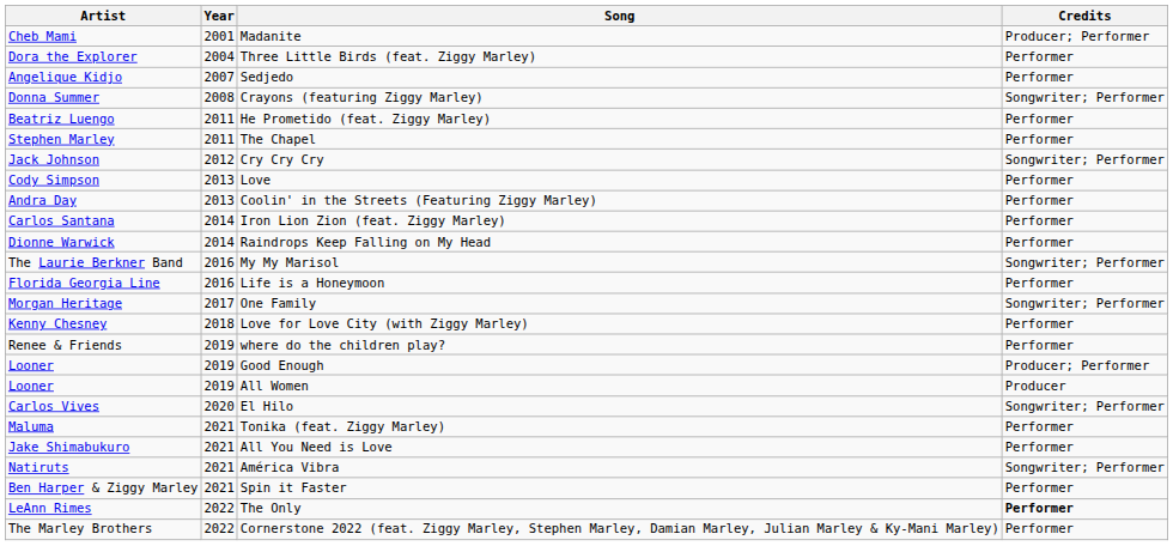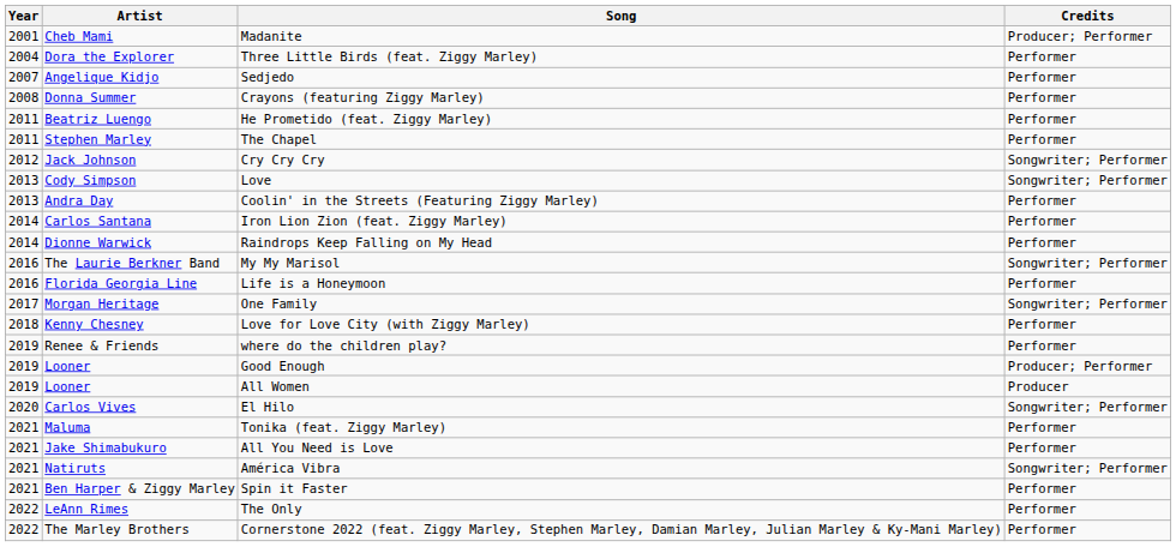 <table class="wikitable sortable">
 <tr>
+<th>Year</th>
 <th>Artist</th>
-<th>Year</th>
 <th>Song</th>
 <th>Credits</th>
 </tr>
 <tr>
+<td>2001</td>
 <td><a href='#'>Cheb Mami</a></td>
-<td>2001</td>
 <td>Madanite</td>
 <td>Producer; Performer</td>
 </tr>
 <tr>
+<td>2004</td>
 <td><a href='#'>Dora the Explorer</a></td>
-<td>2004</td>
 <td>Three Little Birds (feat. Ziggy Marley)</td>
 <td>Performer</td>
 </tr>
 <tr>
+<td>2007</td>
 <td><a href='#'>Angelique Kidjo</a></td>
-<td>2007</td>
 <td>Sedjedo</td>
 <td>Performer</td>
 </tr>
 <tr>
+<td>2008</td>
 <td><a href='#'>Donna Summer</a></td>
-<td>2008</td>
 <td>Crayons (featuring Ziggy Marley)</td>
-<td>Songwriter; Performer</td>
+<td>Performer</td>
 </tr>
 <tr>
+<td>2011</td>
 <td><a href='#'>Beatriz Luengo</a></td>
-<td>2011</td>
 <td>He Prometido (feat. Ziggy Marley)</td>
 <td>Performer</td>
 </tr>
 <tr>
+<td>2011</td>
 <td><a href='#'>Stephen Marley</a></td>
-<td>2011</td>
 <td>The Chapel</td>
 <td>Performer</td>
 </tr>
 <tr>
+<td>2012</td>
 <td><a href='#'>Jack Johnson</a></td>
-<td>2012</td>
 <td>Cry Cry Cry</td>
 <td>Songwriter; Performer</td>
 </tr>
 <tr>
+<td>2013</td>
 <td><a href='#'>Cody Simpson</a></td>
-<td>2013</td>
 <td>Love</td>
-<td>Performer</td>
+<td>Songwriter; Performer</td>
 </tr>
 <tr>
+<td>2013</td>
 <td><a href='#'>Andra Day</a></td>
-<td>2013</td>
 <td>Coolin' in the Streets (Featuring Ziggy Marley)</td>
 <td>Performer</td>
 </tr>
 <tr>
+<td>2014</td>
 <td><a href='#'>Carlos Santana</a></td>
-<td>2014</td>
 <td>Iron Lion Zion (feat. Ziggy Marley)</td>
 <td>Performer</td>
 </tr>
 <tr>
+<td>2014</td>
 <td><a href='#'>Dionne Warwick</a></td>
-<td>2014</td>
 <td>Raindrops Keep Falling on My Head</td>
 <td>Performer</td>
 </tr>
 <tr>
+<td>2016</td>
 <td>The <a href='#'>Laurie Berkner</a> Band</td>
-<td>2016</td>
 <td>My My Marisol</td>
 <td>Songwriter; Performer</td>
 </tr>
 <tr>
+<td>2016</td>
 <td><a href='#'>Florida Georgia Line</a></td>
-<td>2016</td>
 <td>Life is a Honeymoon</td>
 <td>Performer</td>
 </tr>
 <tr>
+<td>2017</td>
 <td><a href='#'>Morgan Heritage</a></td>
-<td>2017</td>
 <td>One Family</td>
 <td>Songwriter; Performer</td>
 </tr>
 <tr>
+<td>2018</td>
 <td><a href='#'>Kenny Chesney</a></td>
-<td>2018</td>
 <td>Love for Love City (with Ziggy Marley)</td>
 <td>Performer</td>
 </tr>
 <tr>
+<td>2019</td>
 <td>Renee & Friends</td>
-<td>2019</td>
 <td>where do the children play?</td>
 <td>Performer</td>
 </tr>
 <tr>
+<td>2019</td>
 <td><a href='#'>Looner</a></td>
-<td>2019</td>
 <td>Good Enough</td>
 <td>Producer; Performer</td>
 </tr>
 <tr>
+<td>2019</td>
 <td><a href='#'>Looner</a></td>
-<td>2019</td>
 <td>All Women</td>
 <td>Producer</td>
 </tr>
 <tr>
+<td>2020</td>
 <td><a href='#'>Carlos Vives</a></td>
-<td>2020</td>
 <td>El Hilo</td>
 <td>Songwriter; Performer</td>
 </tr>
 <tr>
+<td>2021</td>
 <td><a href='#'>Maluma</a></td>
-<td>2021</td>
 <td>Tonika (feat. Ziggy Marley)</td>
 <td>Performer</td>
 </tr>
 <tr>
+<td>2021</td>
 <td><a href='#'>Jake Shimabukuro</a></td>
-<td>2021</td>
 <td>All You Need is Love</td>
 <td>Performer</td>
 </tr>
 <tr>
+<td>2021</td>
 <td><a href='#'>Natiruts</a></td>
-<td>2021</td>
 <td>América Vibra</td>
 <td>Songwriter; Performer</td>
 </tr>
 <tr>
+<td>2021</td>
 <td><a href='#'>Ben Harper</a> & Ziggy Marley</td>
-<td>2021</td>
 <td>Spin it Faster</td>
 <td>Performer</td>
 </tr>
 <tr>
+<td>2022</td>
 <td><a href='#'>LeAnn Rimes</a></td>
-<td>2022</td>
 <td>The Only</td>
-<td><strong>Performer</strong></td>
+<td>Performer</td>
 </tr>
 <tr>
+<td>2022</td>
 <td>The Marley Brothers</td>
-<td>2022</td>
 <td>Cornerstone 2022 (feat. Ziggy Marley, Stephen Marley, Damian Marley, Julian Marley & Ky-Mani Marley)</td>
 <td>Performer</td>
 </tr>
 </table>
